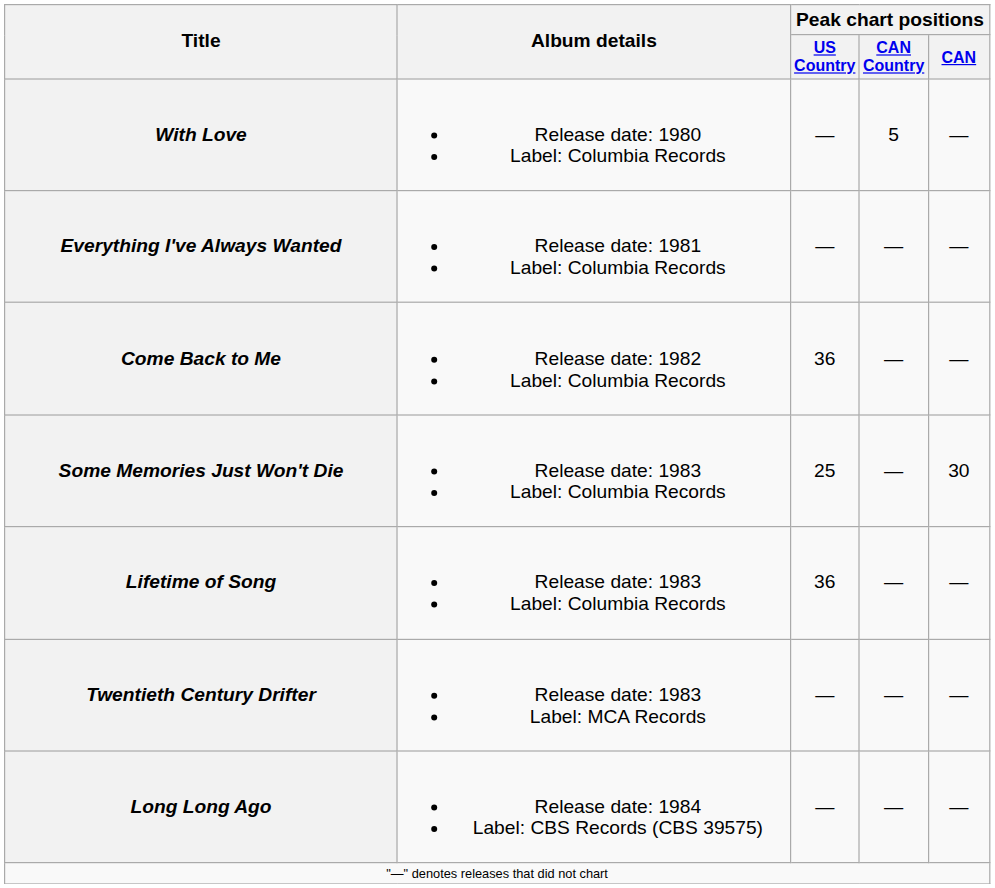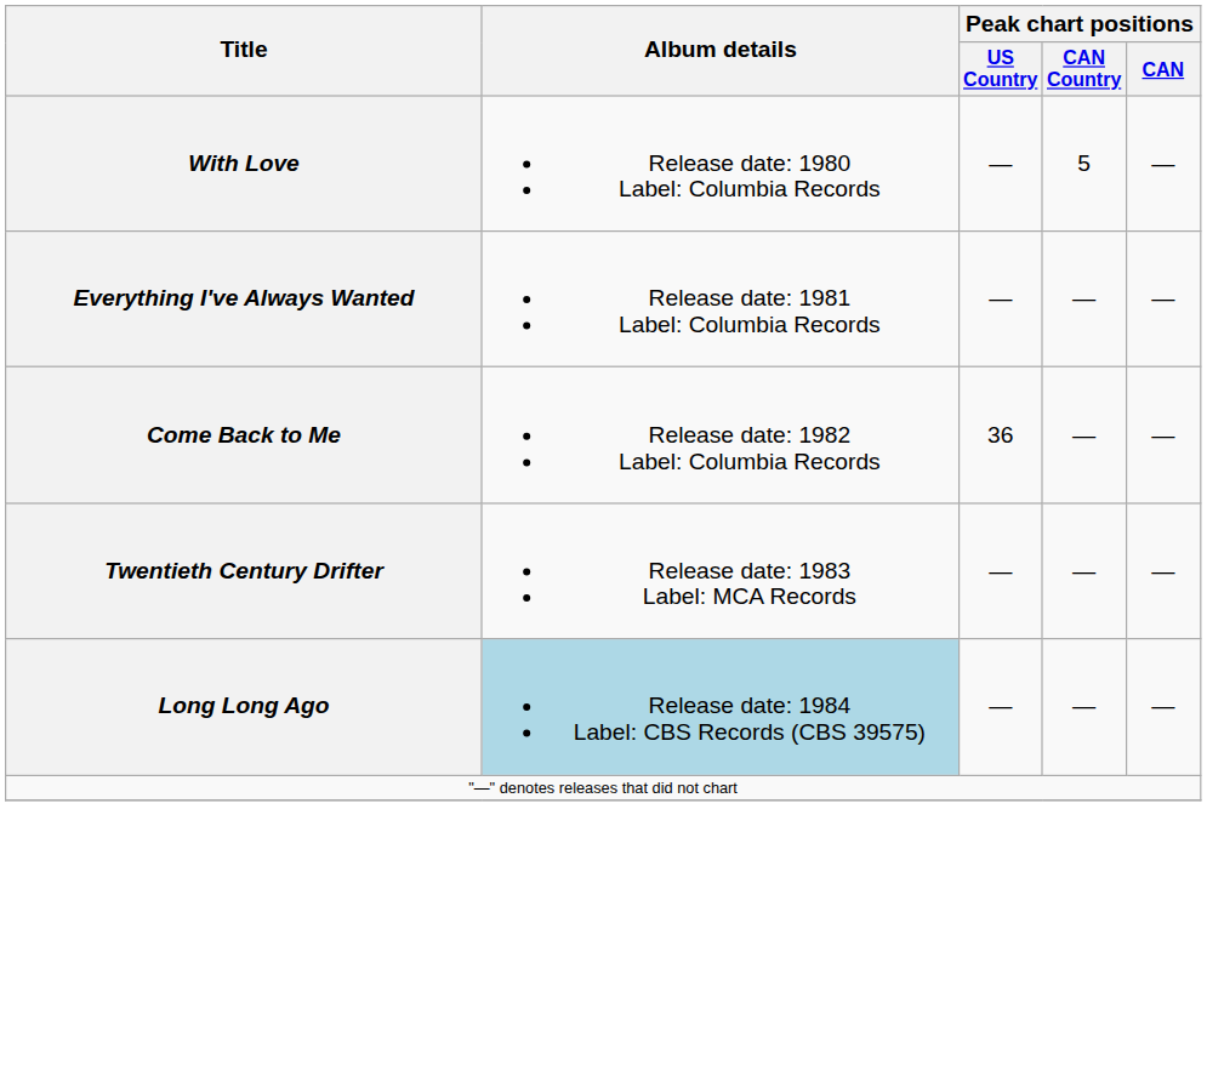 <table class="wikitable plainrowheaders" style="text-align:center;">
 <tr>
 <th rowspan="2" style="width:20em;">Title</th>
 <th rowspan="2" style="width:20em;">Album details</th>
 <th colspan="3">Peak chart positions</th>
 </tr>
 <tr style="font-size:smaller;">
 <th width="45"><a href='#'>US Country</a><br></th>
 <th width="45"><a href='#'>CAN Country</a><br></th>
 <th width="45"><a href='#'>CAN</a><br></th>
 </tr>
 <tr>
 <th scope="row"><em>With Love</em></th>
 <td><br><ul><li>Release date: 1980</li><li>Label: Columbia Records</li></ul></td>
 <td>—</td>
 <td>5</td>
 <td>—</td>
 </tr>
 <tr>
 <th scope="row"><em>Everything I've Always Wanted</em></th>
 <td><br><ul><li>Release date: 1981</li><li>Label: Columbia Records</li></ul></td>
 <td>—</td>
 <td>—</td>
 <td>—</td>
 </tr>
 <tr>
 <th scope="row"><em>Come Back to Me</em></th>
 <td><br><ul><li>Release date: 1982</li><li>Label: Columbia Records</li></ul></td>
 <td>36</td>
 <td>—</td>
 <td>—</td>
 </tr>
 <tr>
-<th scope="row"><em>Some Memories Just Won't Die</em></th>
-<td><br><ul><li>Release date: 1983</li><li>Label: Columbia Records</li></ul></td>
-<td>25</td>
-<td>—</td>
-<td>30</td>
-</tr>
-<tr>
-<th scope="row"><em>Lifetime of Song</em></th>
-<td><br><ul><li>Release date: 1983</li><li>Label: Columbia Records</li></ul></td>
-<td>36</td>
-<td>—</td>
-<td>—</td>
-</tr>
-<tr>
 <th scope="row"><em>Twentieth Century Drifter</em></th>
 <td><br><ul><li>Release date: 1983</li><li>Label: MCA Records</li></ul></td>
 <td>—</td>
 <td>—</td>
 <td>—</td>
 </tr>
 <tr>
 <th scope="row"><em>Long Long Ago</em></th>
-<td><br><ul><li>Release date: 1984</li><li>Label: CBS Records (CBS 39575)</li></ul></td>
+<td style="background: lightblue;"><br><ul><li>Release date: 1984</li><li>Label: CBS Records (CBS 39575)</li></ul></td>
 <td>—</td>
 <td>—</td>
 <td>—</td>
 </tr>
 <tr>
 <td colspan="5" style="font-size:8pt">"—" denotes releases that did not chart</td>
 </tr>
 <tr>
 </tr>
 </table>
